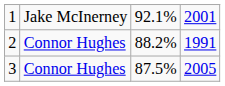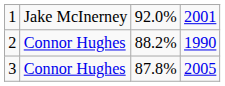 <table class="wikitable">
 <tr>
 </tr>
 <tr>
 <td>1</td>
 <td>Jake McInerney</td>
-<td><abbr>92.1%</abbr></td>
+<td><abbr>92.0%</abbr></td>
 <td><a href='#'>2001</a></td>
 </tr>
 <tr>
 <td>2</td>
 <td><a href='#'>Connor Hughes</a></td>
 <td><abbr>88.2%</abbr></td>
-<td><a href='#'>1991</a></td>
+<td><a href='#'>1990</a></td>
 </tr>
 <tr>
 <td>3</td>
 <td><a href='#'>Connor Hughes</a></td>
-<td><abbr>87.5%</abbr></td>
+<td><abbr>87.8%</abbr></td>
 <td><a href='#'>2005</a></td>
 </tr>
 </table>
